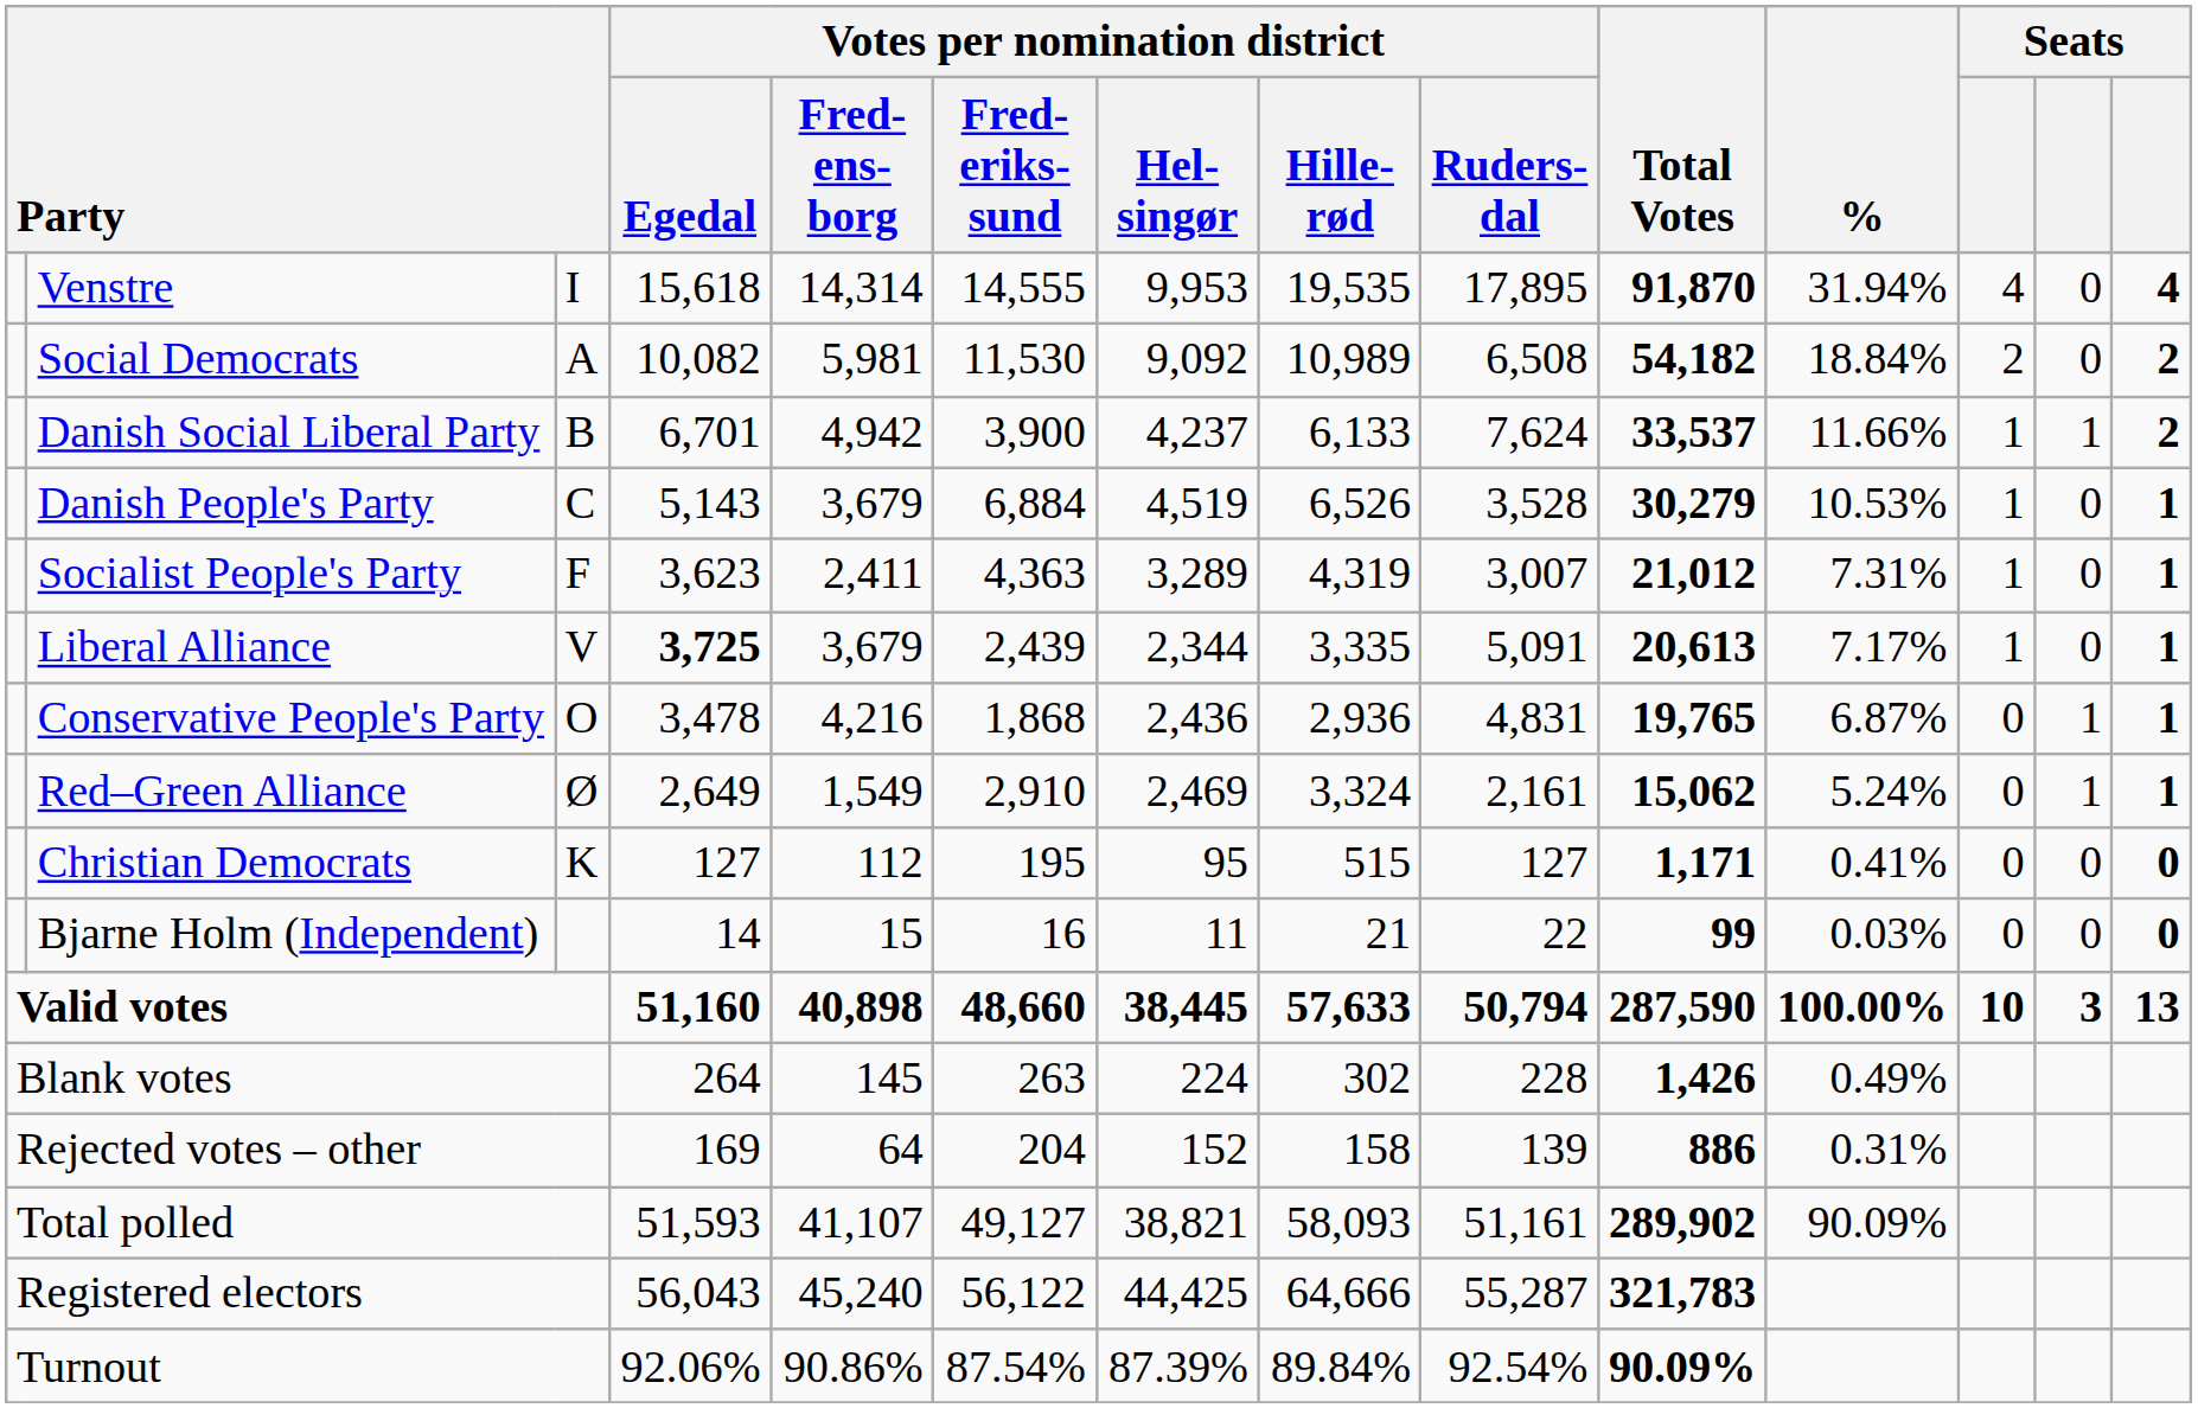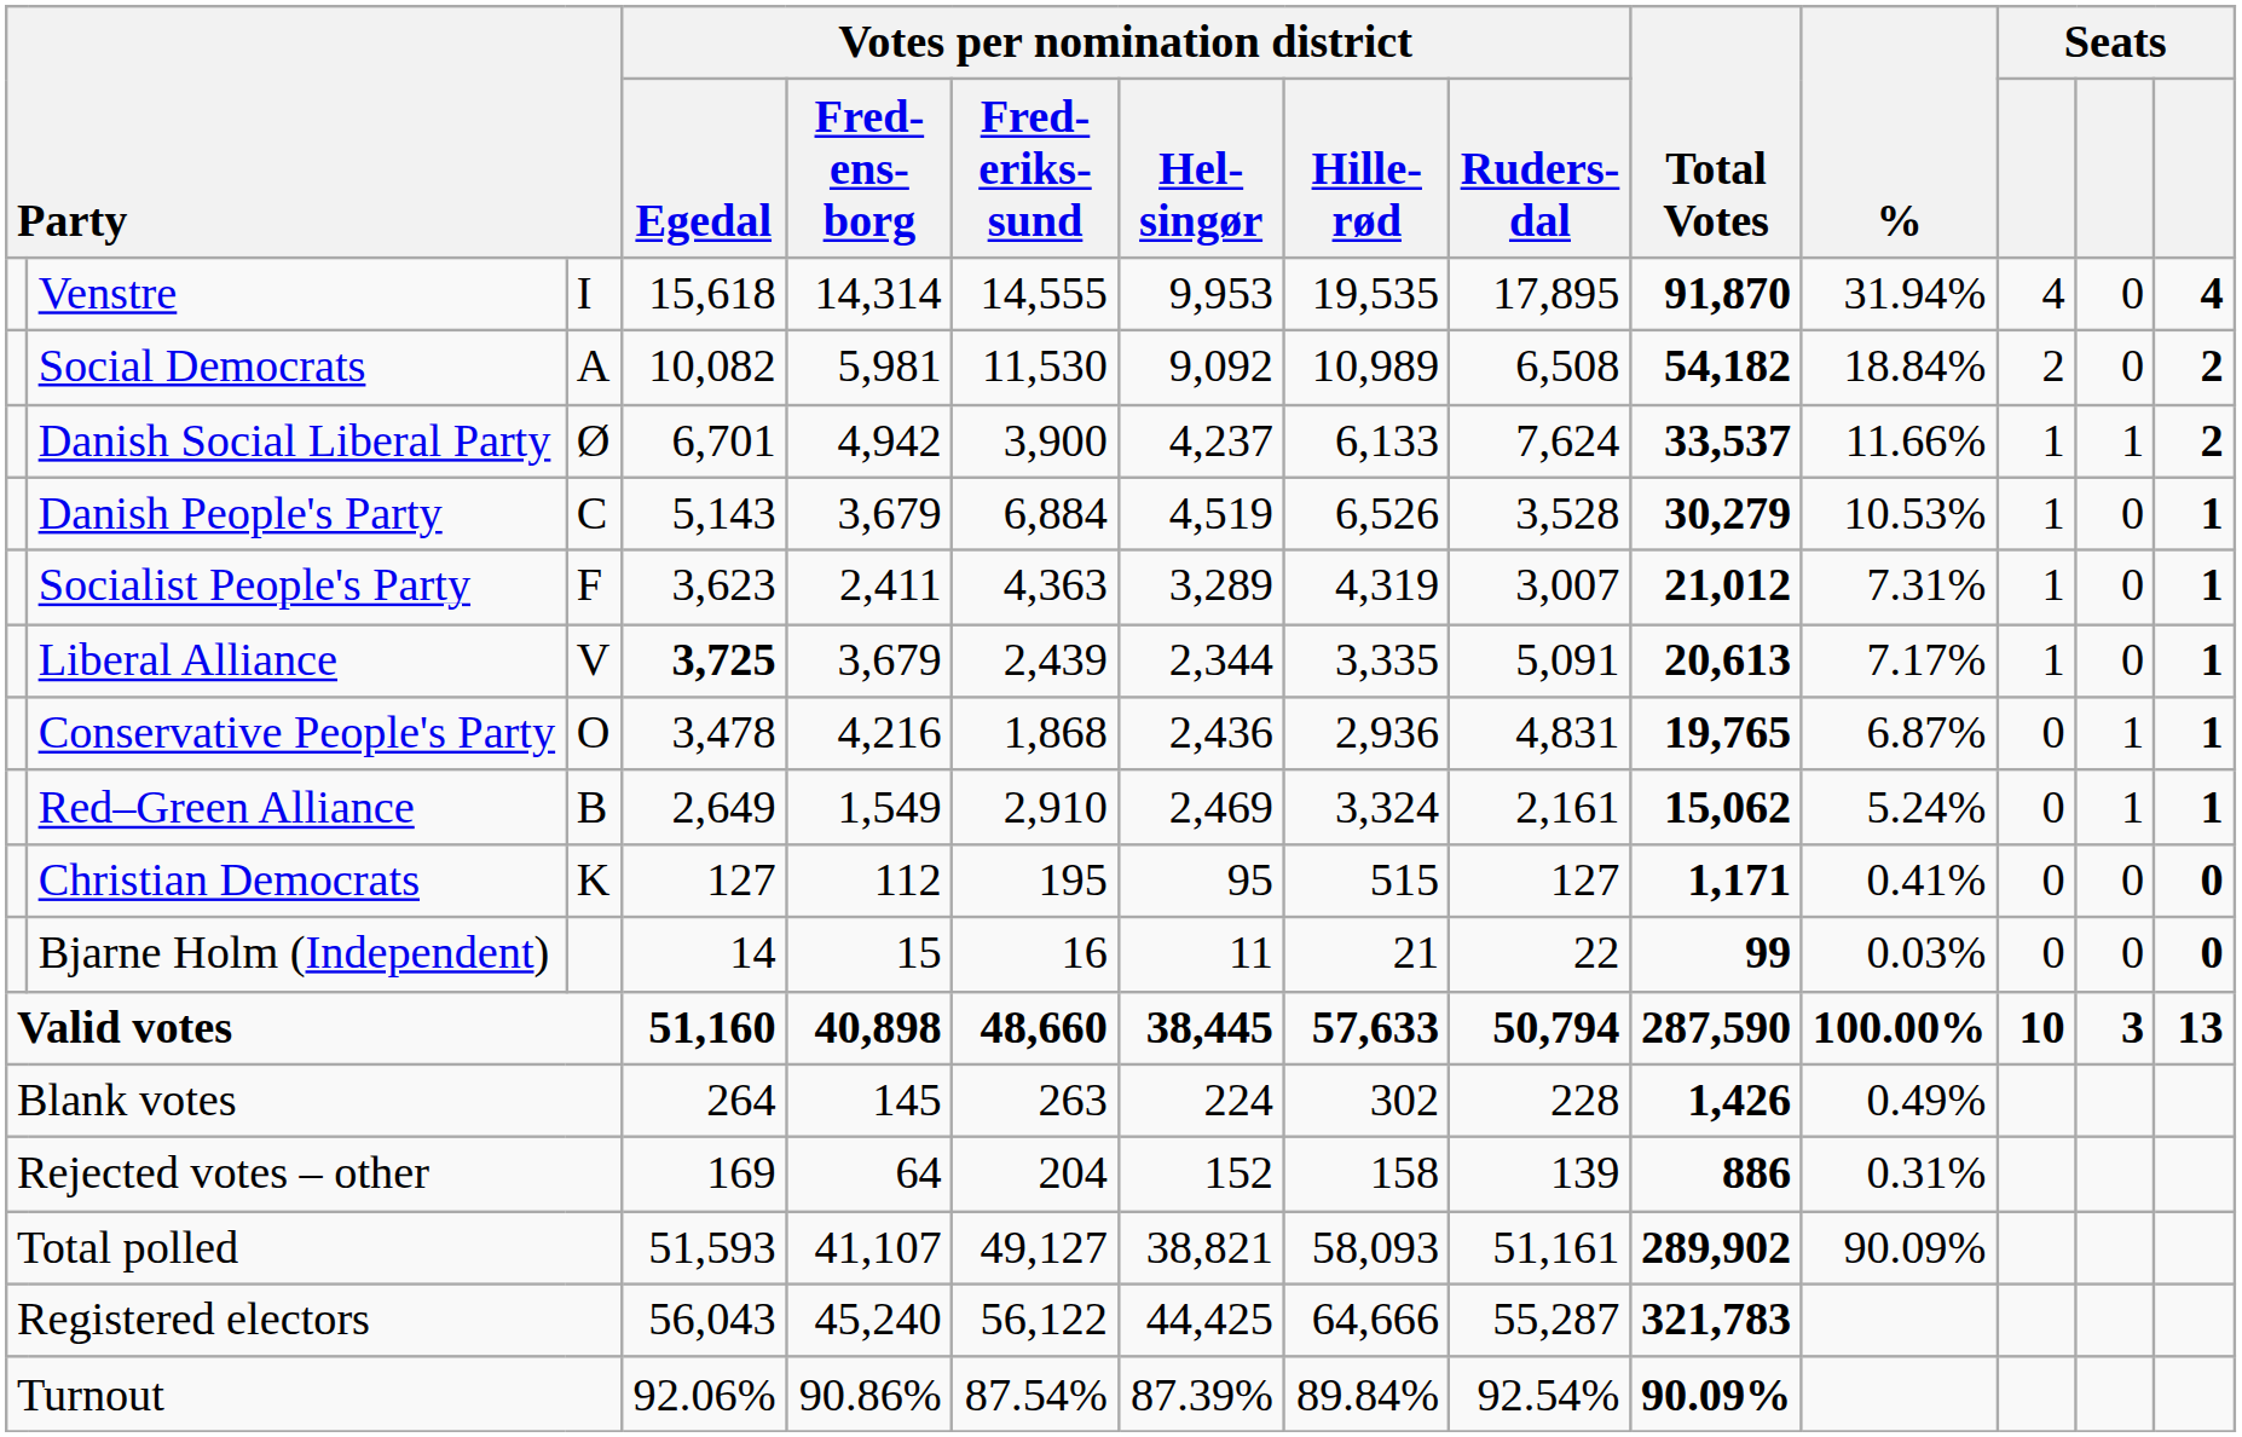 <table class="wikitable" border="1" style="text-align:right;">
 <tr>
 <th style="text-align:left;" valign=bottom rowspan=2 colspan=3>Party</th>
 <th colspan=6>Votes per nomination district</th>
 <th align=center valign=bottom rowspan=2 width="50">Total Votes</th>
 <th align=center valign=bottom rowspan=2 width="50">%</th>
 <th colspan=3>Seats</th>
 </tr>
 <tr>
 <th align=center valign=bottom width="50"><a href='#'>Egedal</a></th>
 <th align="center" valign="bottom" width="50"><a href='#'>Fred- ens- borg</a></th>
 <th align="center" valign="bottom" width="50"><a href='#'>Fred- eriks- sund</a></th>
 <th align="center" valign="bottom" width="50"><a href='#'>Hel- singør</a></th>
 <th align="center" valign="bottom" width="50"><a href='#'>Hille- rød</a></th>
 <th align="center" valign="bottom" width="50"><a href='#'>Ruders- dal</a></th>
 <th align="center" valign="bottom" width="20"><small></small></th>
 <th align=center valign=bottom width="20"><small><a href='#'></a></small></th>
 <th align=center valign=bottom width="20"><small></small></th>
 </tr>
 <tr>
 <td></td>
 <td align=left><a href='#'>Venstre</a></td>
 <td align=left>I</td>
 <td>15,618</td>
 <td>14,314</td>
 <td>14,555</td>
 <td>9,953</td>
 <td>19,535</td>
 <td>17,895</td>
 <td><strong>91,870</strong></td>
 <td>31.94%</td>
 <td>4</td>
 <td>0</td>
 <td><strong>4</strong></td>
 </tr>
 <tr>
 <td></td>
 <td align=left><a href='#'>Social Democrats</a></td>
 <td align=left>A</td>
 <td>10,082</td>
 <td>5,981</td>
 <td>11,530</td>
 <td>9,092</td>
 <td>10,989</td>
 <td>6,508</td>
 <td><strong>54,182</strong></td>
 <td>18.84%</td>
 <td>2</td>
 <td>0</td>
 <td><strong>2</strong></td>
 </tr>
 <tr>
 <td></td>
 <td align=left><a href='#'>Danish Social Liberal Party</a></td>
-<td align=left>B</td>
+<td align=left>Ø</td>
 <td>6,701</td>
 <td>4,942</td>
 <td>3,900</td>
 <td>4,237</td>
 <td>6,133</td>
 <td>7,624</td>
 <td><strong>33,537</strong></td>
 <td>11.66%</td>
 <td>1</td>
 <td>1</td>
 <td><strong>2</strong></td>
 </tr>
 <tr>
 <td></td>
 <td align=left><a href='#'>Danish People's Party</a></td>
 <td align=left>C</td>
 <td>5,143</td>
 <td>3,679</td>
 <td>6,884</td>
 <td>4,519</td>
 <td>6,526</td>
 <td>3,528</td>
 <td><strong>30,279</strong></td>
 <td>10.53%</td>
 <td>1</td>
 <td>0</td>
 <td><strong>1</strong></td>
 </tr>
 <tr>
 <td></td>
 <td align=left><a href='#'>Socialist People's Party</a></td>
 <td align=left>F</td>
 <td>3,623</td>
 <td>2,411</td>
 <td>4,363</td>
 <td>3,289</td>
 <td>4,319</td>
 <td>3,007</td>
 <td><strong>21,012</strong></td>
 <td>7.31%</td>
 <td>1</td>
 <td>0</td>
 <td><strong>1</strong></td>
 </tr>
 <tr>
 <td></td>
 <td align=left><a href='#'>Liberal Alliance</a></td>
 <td align=left>V</td>
 <td><strong>3,725</strong></td>
 <td>3,679</td>
 <td>2,439</td>
 <td>2,344</td>
 <td>3,335</td>
 <td>5,091</td>
 <td><strong>20,613</strong></td>
 <td>7.17%</td>
 <td>1</td>
 <td>0</td>
 <td><strong>1</strong></td>
 </tr>
 <tr>
 <td></td>
 <td align=left style="white-space: nowrap;"><a href='#'>Conservative People's Party</a></td>
 <td align=left>O</td>
 <td>3,478</td>
 <td>4,216</td>
 <td>1,868</td>
 <td>2,436</td>
 <td>2,936</td>
 <td>4,831</td>
 <td><strong>19,765</strong></td>
 <td>6.87%</td>
 <td>0</td>
 <td>1</td>
 <td><strong>1</strong></td>
 </tr>
 <tr>
 <td></td>
 <td align=left><a href='#'>Red–Green Alliance</a></td>
-<td align=left>Ø</td>
+<td align=left>B</td>
 <td>2,649</td>
 <td>1,549</td>
 <td>2,910</td>
 <td>2,469</td>
 <td>3,324</td>
 <td>2,161</td>
 <td><strong>15,062</strong></td>
 <td>5.24%</td>
 <td>0</td>
 <td>1</td>
 <td><strong>1</strong></td>
 </tr>
 <tr>
 <td></td>
 <td align=left><a href='#'>Christian Democrats</a></td>
 <td align=left>K</td>
 <td>127</td>
 <td>112</td>
 <td>195</td>
 <td>95</td>
 <td>515</td>
 <td>127</td>
 <td><strong>1,171</strong></td>
 <td>0.41%</td>
 <td>0</td>
 <td>0</td>
 <td><strong>0</strong></td>
 </tr>
 <tr>
 <td></td>
 <td align=left>Bjarne Holm (<a href='#'>Independent</a>)</td>
 <td></td>
 <td>14</td>
 <td>15</td>
 <td>16</td>
 <td>11</td>
 <td>21</td>
 <td>22</td>
 <td><strong>99</strong></td>
 <td>0.03%</td>
 <td>0</td>
 <td>0</td>
 <td><strong>0</strong></td>
 </tr>
 <tr style="font-weight:bold">
 <td align=left colspan=3>Valid votes</td>
 <td>51,160</td>
 <td>40,898</td>
 <td>48,660</td>
 <td>38,445</td>
 <td>57,633</td>
 <td>50,794</td>
 <td>287,590</td>
 <td>100.00%</td>
 <td>10</td>
 <td>3</td>
 <td>13</td>
 </tr>
 <tr>
 <td align=left colspan=3>Blank votes</td>
 <td>264</td>
 <td>145</td>
 <td>263</td>
 <td>224</td>
 <td>302</td>
 <td>228</td>
 <td><strong>1,426</strong></td>
 <td>0.49%</td>
 <td></td>
 <td></td>
 <td></td>
 </tr>
 <tr>
 <td align=left colspan=3>Rejected votes – other</td>
 <td>169</td>
 <td>64</td>
 <td>204</td>
 <td>152</td>
 <td>158</td>
 <td>139</td>
 <td><strong>886</strong></td>
 <td>0.31%</td>
 <td></td>
 <td></td>
 <td></td>
 </tr>
 <tr>
 <td align=left colspan=3>Total polled</td>
 <td>51,593</td>
 <td>41,107</td>
 <td>49,127</td>
 <td>38,821</td>
 <td>58,093</td>
 <td>51,161</td>
 <td><strong>289,902</strong></td>
 <td>90.09%</td>
 <td></td>
 <td></td>
 <td></td>
 </tr>
 <tr>
 <td align=left colspan=3>Registered electors</td>
 <td>56,043</td>
 <td>45,240</td>
 <td>56,122</td>
 <td>44,425</td>
 <td>64,666</td>
 <td>55,287</td>
 <td><strong>321,783</strong></td>
 <td></td>
 <td></td>
 <td></td>
 <td></td>
 </tr>
 <tr>
 <td align=left colspan=3>Turnout</td>
 <td>92.06%</td>
 <td>90.86%</td>
 <td>87.54%</td>
 <td>87.39%</td>
 <td>89.84%</td>
 <td>92.54%</td>
 <td><strong>90.09%</strong></td>
 <td></td>
 <td></td>
 <td></td>
 <td></td>
 </tr>
 </table>
